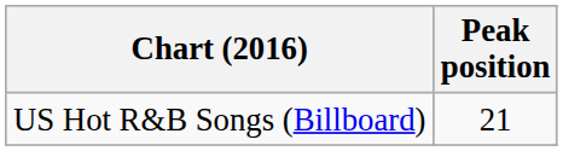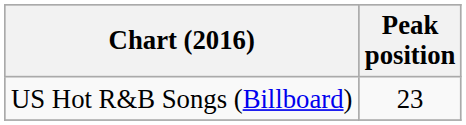 <table class="wikitable sortable plainrowheaders" style="text-align:center">
 <tr>
 <th scope="col">Chart (2016)</th>
 <th scope="col">Peak<br>position</th>
 </tr>
 <tr>
 <td>US Hot R&B Songs (<a href='#'>Billboard</a>)</td>
-<td>21</td>
+<td>23</td>
 </tr>
 </table>
